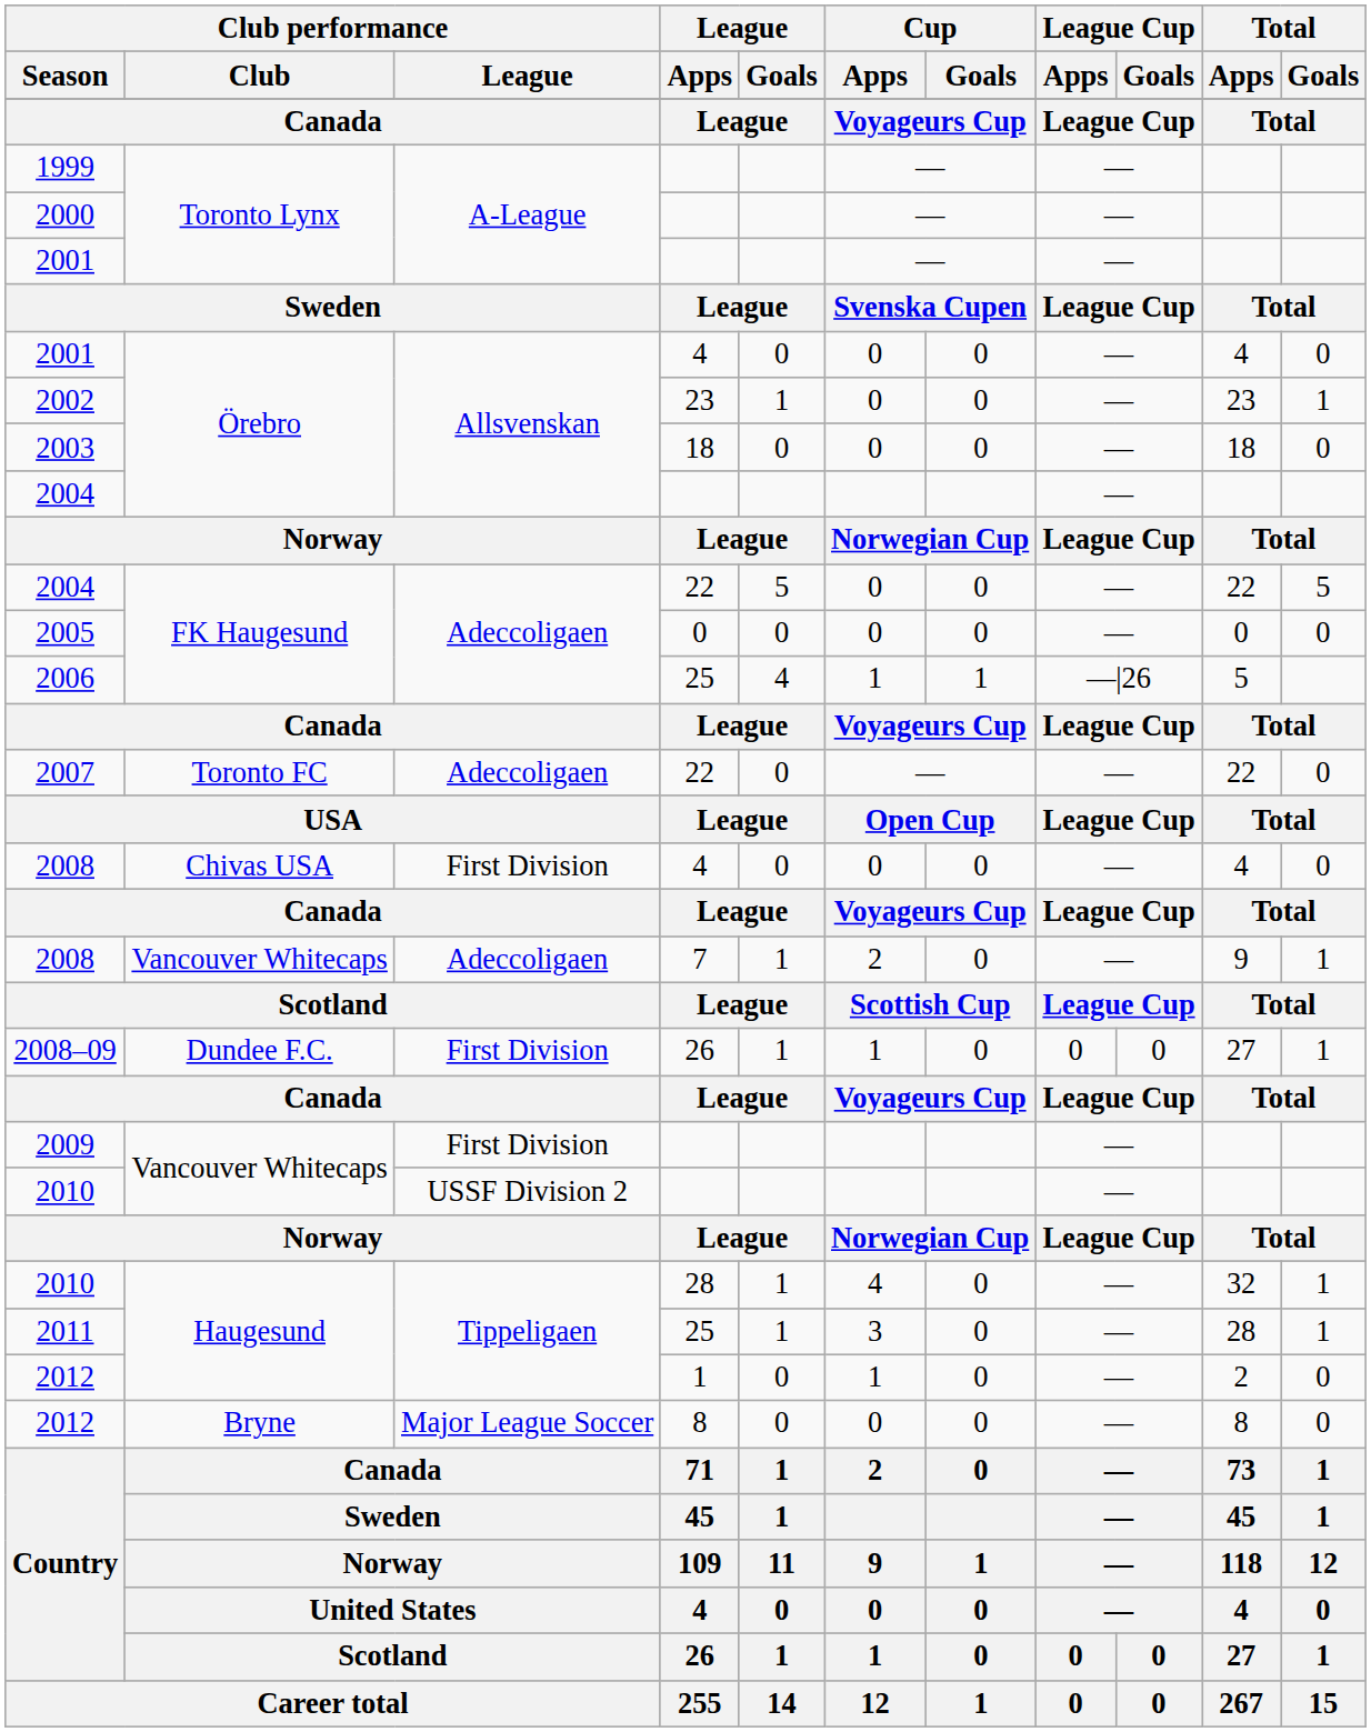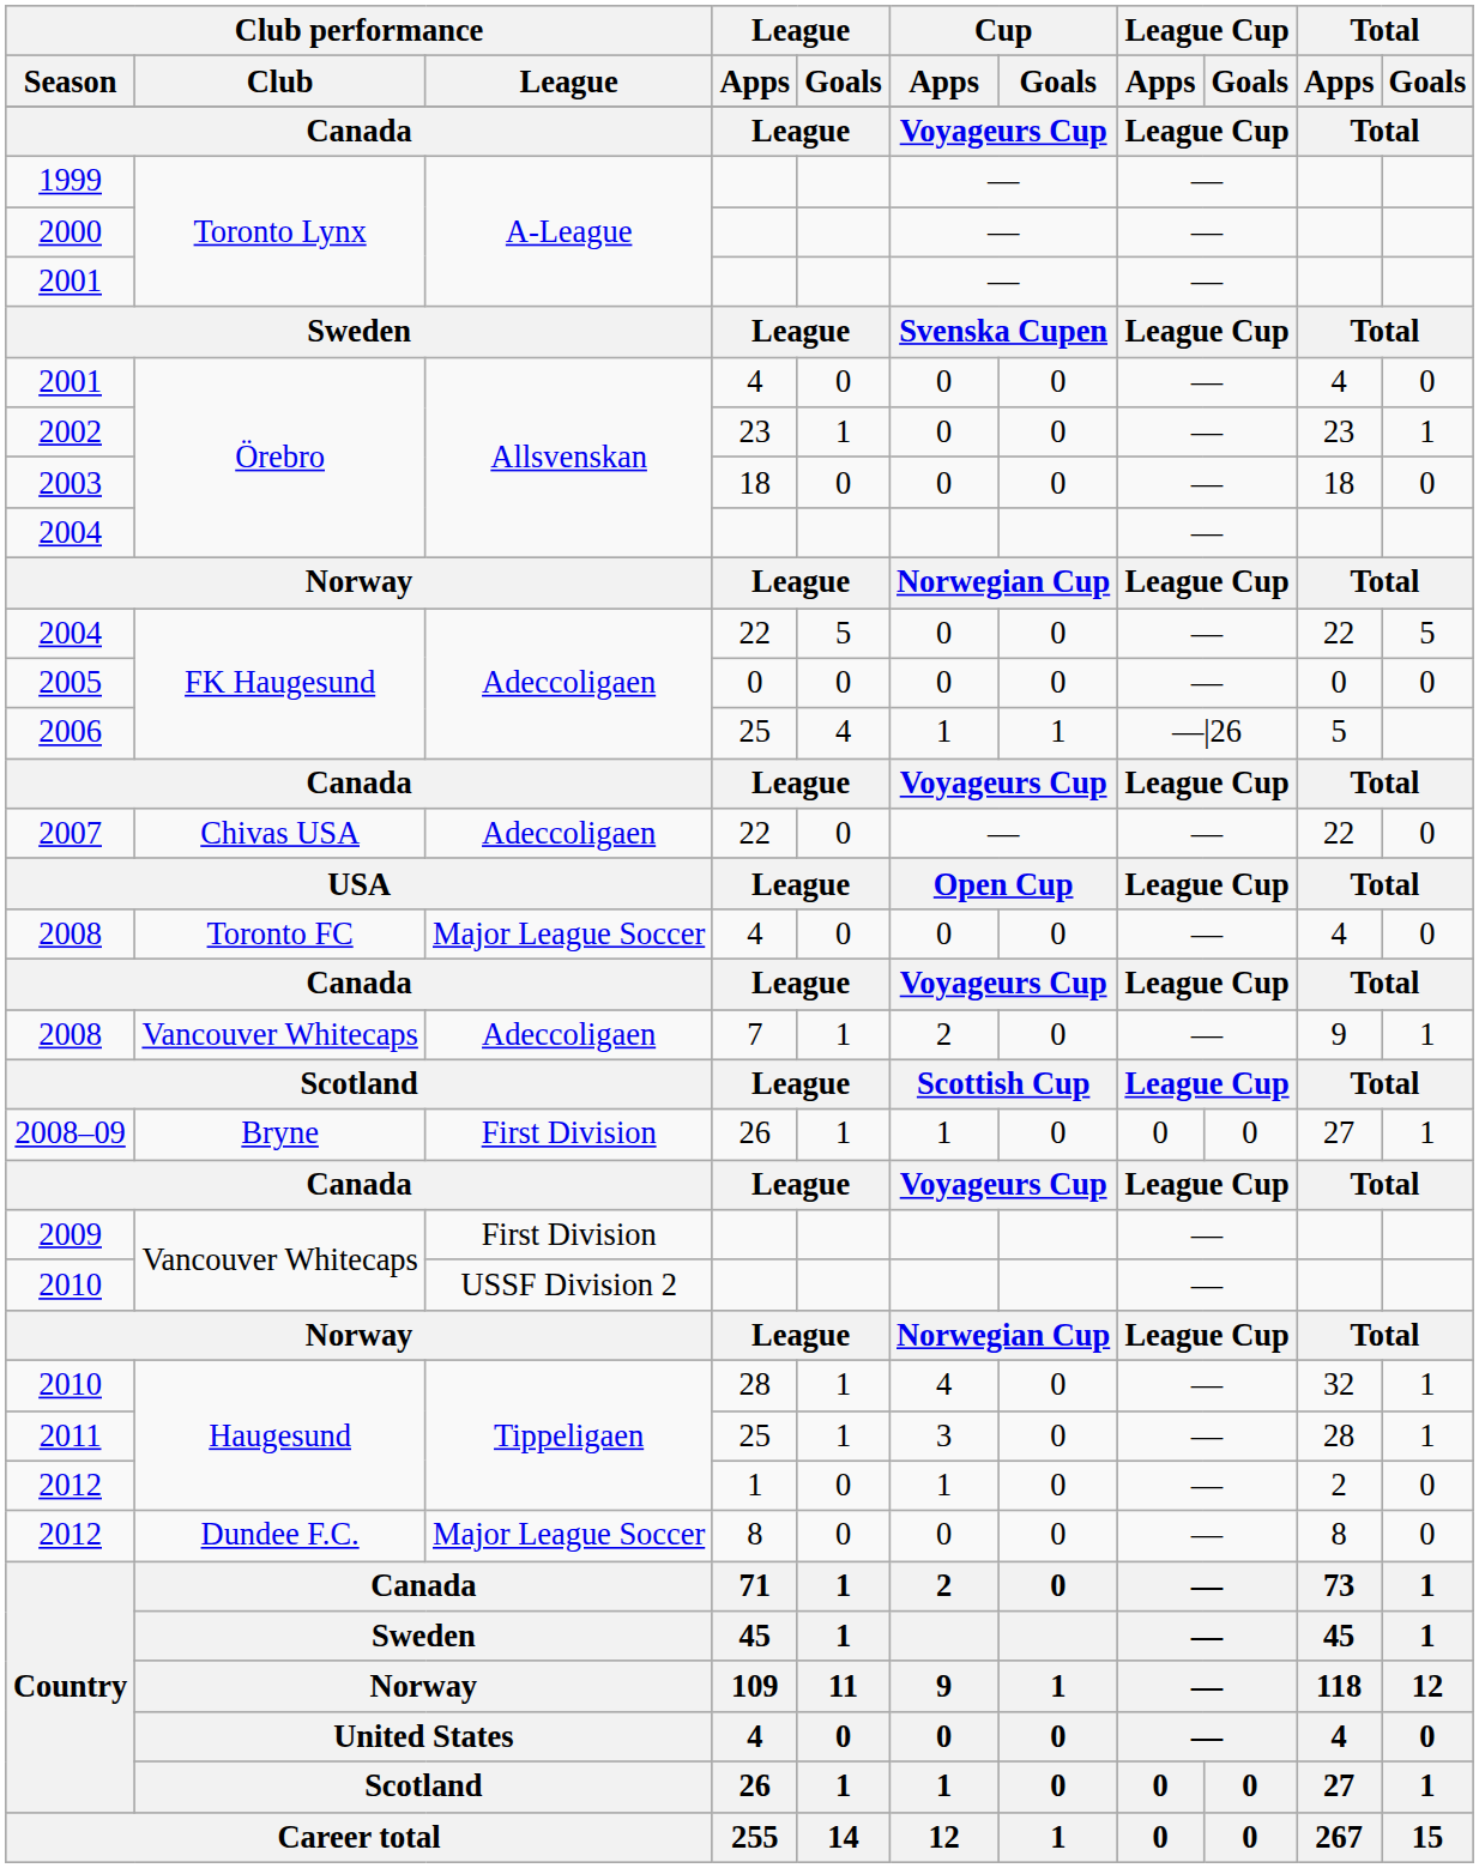 <table class="wikitable" style="text-align:center">
 <tr>
 <th colspan=3>Club performance</th>
 <th colspan=2>League</th>
 <th colspan=2>Cup</th>
 <th colspan=2>League Cup</th>
 <th colspan=2>Total</th>
 </tr>
 <tr>
 <th>Season</th>
 <th>Club</th>
 <th>League</th>
 <th>Apps</th>
 <th>Goals</th>
 <th>Apps</th>
 <th>Goals</th>
 <th>Apps</th>
 <th>Goals</th>
 <th>Apps</th>
 <th>Goals</th>
 </tr>
 <tr>
 </tr>
 <tr>
 <th colspan=3>Canada</th>
 <th colspan=2>League</th>
 <th colspan=2><a href='#'>Voyageurs Cup</a></th>
 <th colspan=2>League Cup</th>
 <th colspan=2>Total</th>
 </tr>
 <tr>
 <td><a href='#'>1999</a></td>
 <td rowspan="3"><a href='#'>Toronto Lynx</a></td>
 <td rowspan="3"><a href='#'>A-League</a></td>
 <td></td>
 <td></td>
 <td colspan="2">—</td>
 <td colspan="2">—</td>
 <td></td>
 <td></td>
 </tr>
 <tr>
 <td><a href='#'>2000</a></td>
 <td></td>
 <td></td>
 <td colspan="2">—</td>
 <td colspan="2">—</td>
 <td></td>
 <td></td>
 </tr>
 <tr>
 <td><a href='#'>2001</a></td>
 <td></td>
 <td></td>
 <td colspan="2">—</td>
 <td colspan="2">—</td>
 <td></td>
 <td></td>
 </tr>
 <tr>
 <th colspan=3>Sweden</th>
 <th colspan=2>League</th>
 <th colspan=2><a href='#'>Svenska Cupen</a></th>
 <th colspan=2>League Cup</th>
 <th colspan=2>Total</th>
 </tr>
 <tr>
 <td><a href='#'>2001</a></td>
 <td rowspan="4"><a href='#'>Örebro</a></td>
 <td rowspan="4"><a href='#'>Allsvenskan</a></td>
 <td>4</td>
 <td>0</td>
 <td>0</td>
 <td>0</td>
 <td colspan="2">—</td>
 <td>4</td>
 <td>0</td>
 </tr>
 <tr>
 <td><a href='#'>2002</a></td>
 <td>23</td>
 <td>1</td>
 <td>0</td>
 <td>0</td>
 <td colspan="2">—</td>
 <td>23</td>
 <td>1</td>
 </tr>
 <tr>
 <td><a href='#'>2003</a></td>
 <td>18</td>
 <td>0</td>
 <td>0</td>
 <td>0</td>
 <td colspan="2">—</td>
 <td>18</td>
 <td>0</td>
 </tr>
 <tr>
 <td><a href='#'>2004</a></td>
 <td></td>
 <td></td>
 <td></td>
 <td></td>
 <td colspan="2">—</td>
 <td></td>
 <td></td>
 </tr>
 <tr>
 <th colspan=3>Norway</th>
 <th colspan=2>League</th>
 <th colspan=2><a href='#'>Norwegian Cup</a></th>
 <th colspan=2>League Cup</th>
 <th colspan=2>Total</th>
 </tr>
 <tr>
 <td><a href='#'>2004</a></td>
 <td rowspan="3"><a href='#'>FK Haugesund</a></td>
 <td rowspan="3"><a href='#'>Adeccoligaen</a></td>
 <td>22</td>
 <td>5</td>
 <td>0</td>
 <td>0</td>
 <td colspan="2">—</td>
 <td>22</td>
 <td>5</td>
 </tr>
 <tr>
 <td><a href='#'>2005</a></td>
 <td>0</td>
 <td>0</td>
 <td>0</td>
 <td>0</td>
 <td colspan="2">—</td>
 <td>0</td>
 <td>0</td>
 </tr>
 <tr>
 <td><a href='#'>2006</a></td>
 <td>25</td>
 <td>4</td>
 <td>1</td>
 <td>1</td>
 <td colspan="2">—|26</td>
 <td>5</td>
 </tr>
 <tr>
 <th colspan=3>Canada</th>
 <th colspan=2>League</th>
 <th colspan=2><a href='#'>Voyageurs Cup</a></th>
 <th colspan=2>League Cup</th>
 <th colspan=2>Total</th>
 </tr>
 <tr>
 <td><a href='#'>2007</a></td>
-<td><a href='#'>Toronto FC</a></td>
+<td><a href='#'>Chivas USA</a></td>
 <td rowspan="1"><a href='#'>Adeccoligaen</a></td>
 <td>22</td>
 <td>0</td>
 <td colspan="2">—</td>
 <td colspan="2">—</td>
 <td>22</td>
 <td>0</td>
 </tr>
 <tr>
 <th colspan=3>USA</th>
 <th colspan=2>League</th>
 <th colspan=2><a href='#'>Open Cup</a></th>
 <th colspan=2>League Cup</th>
 <th colspan=2>Total</th>
 </tr>
 <tr>
 <td><a href='#'>2008</a></td>
-<td><a href='#'>Chivas USA</a></td>
-<td>First Division</td>
+<td><a href='#'>Toronto FC</a></td>
+<td><a href='#'>Major League Soccer</a></td>
 <td>4</td>
 <td>0</td>
 <td>0</td>
 <td>0</td>
 <td colspan="2">—</td>
 <td>4</td>
 <td>0</td>
 </tr>
 <tr>
 <th colspan=3>Canada</th>
 <th colspan=2>League</th>
 <th colspan=2><a href='#'>Voyageurs Cup</a></th>
 <th colspan=2>League Cup</th>
 <th colspan=2>Total</th>
 </tr>
 <tr>
 <td><a href='#'>2008</a></td>
 <td><a href='#'>Vancouver Whitecaps</a></td>
 <td rowspan="1"><a href='#'>Adeccoligaen</a></td>
 <td>7</td>
 <td>1</td>
 <td>2</td>
 <td>0</td>
 <td colspan="2">—</td>
 <td>9</td>
 <td>1</td>
 </tr>
 <tr>
 <th colspan=3>Scotland</th>
 <th colspan=2>League</th>
 <th colspan=2><a href='#'>Scottish Cup</a></th>
 <th colspan=2><a href='#'>League Cup</a></th>
 <th colspan=2>Total</th>
 </tr>
 <tr>
 <td><a href='#'>2008–09</a></td>
-<td><a href='#'>Dundee F.C.</a></td>
+<td rowspan="1"><a href='#'>Bryne</a></td>
 <td><a href='#'>First Division</a></td>
 <td>26</td>
 <td>1</td>
 <td>1</td>
 <td>0</td>
 <td>0</td>
 <td>0</td>
 <td>27</td>
 <td>1</td>
 </tr>
 <tr>
 <th colspan=3>Canada</th>
 <th colspan=2>League</th>
 <th colspan=2><a href='#'>Voyageurs Cup</a></th>
 <th colspan=2>League Cup</th>
 <th colspan=2>Total</th>
 </tr>
 <tr>
 <td><a href='#'>2009</a></td>
 <td rowspan="2">Vancouver Whitecaps</td>
 <td>First Division</td>
 <td></td>
 <td></td>
 <td></td>
 <td></td>
 <td colspan="2">—</td>
 <td></td>
 <td></td>
 </tr>
 <tr>
 <td><a href='#'>2010</a></td>
 <td>USSF Division 2</td>
 <td></td>
 <td></td>
 <td></td>
 <td></td>
 <td colspan="2">—</td>
 <td></td>
 <td></td>
 </tr>
 <tr>
 <th colspan=3>Norway</th>
 <th colspan=2>League</th>
 <th colspan=2><a href='#'>Norwegian Cup</a></th>
 <th colspan=2>League Cup</th>
 <th colspan=2>Total</th>
 </tr>
 <tr>
 <td><a href='#'>2010</a></td>
 <td rowspan="3"><a href='#'>Haugesund</a></td>
 <td rowspan="3"><a href='#'>Tippeligaen</a></td>
 <td>28</td>
 <td>1</td>
 <td>4</td>
 <td>0</td>
 <td colspan="2">—</td>
 <td>32</td>
 <td>1</td>
 </tr>
 <tr>
 <td><a href='#'>2011</a></td>
 <td>25</td>
 <td>1</td>
 <td>3</td>
 <td>0</td>
 <td colspan="2">—</td>
 <td>28</td>
 <td>1</td>
 </tr>
 <tr>
 <td><a href='#'>2012</a></td>
 <td>1</td>
 <td>0</td>
 <td>1</td>
 <td>0</td>
 <td colspan="2">—</td>
 <td>2</td>
 <td>0</td>
 </tr>
 <tr>
 <td><a href='#'>2012</a></td>
-<td rowspan="1"><a href='#'>Bryne</a></td>
+<td><a href='#'>Dundee F.C.</a></td>
 <td><a href='#'>Major League Soccer</a></td>
 <td>8</td>
 <td>0</td>
 <td>0</td>
 <td>0</td>
 <td colspan="2">—</td>
 <td>8</td>
 <td>0</td>
 </tr>
 <tr>
 <th rowspan=5>Country</th>
 <th colspan=2>Canada</th>
 <th>71</th>
 <th>1</th>
 <th>2</th>
 <th>0</th>
 <th colspan="2">—</th>
 <th>73</th>
 <th>1</th>
 </tr>
 <tr>
 <th colspan=2>Sweden</th>
 <th>45</th>
 <th>1</th>
 <th></th>
 <th></th>
 <th colspan="2">—</th>
 <th>45</th>
 <th>1</th>
 </tr>
 <tr>
 <th colspan=2>Norway</th>
 <th>109</th>
 <th>11</th>
 <th>9</th>
 <th>1</th>
 <th colspan="2">—</th>
 <th>118</th>
 <th>12</th>
 </tr>
 <tr>
 <th colspan=2>United States</th>
 <th>4</th>
 <th>0</th>
 <th>0</th>
 <th>0</th>
 <th colspan="2">—</th>
 <th>4</th>
 <th>0</th>
 </tr>
 <tr>
 <th colspan=2>Scotland</th>
 <th>26</th>
 <th>1</th>
 <th>1</th>
 <th>0</th>
 <th>0</th>
 <th>0</th>
 <th>27</th>
 <th>1</th>
 </tr>
 <tr>
 <th colspan=3>Career total</th>
 <th>255</th>
 <th>14</th>
 <th>12</th>
 <th>1</th>
 <th>0</th>
 <th>0</th>
 <th>267</th>
 <th>15</th>
 </tr>
 </table>
